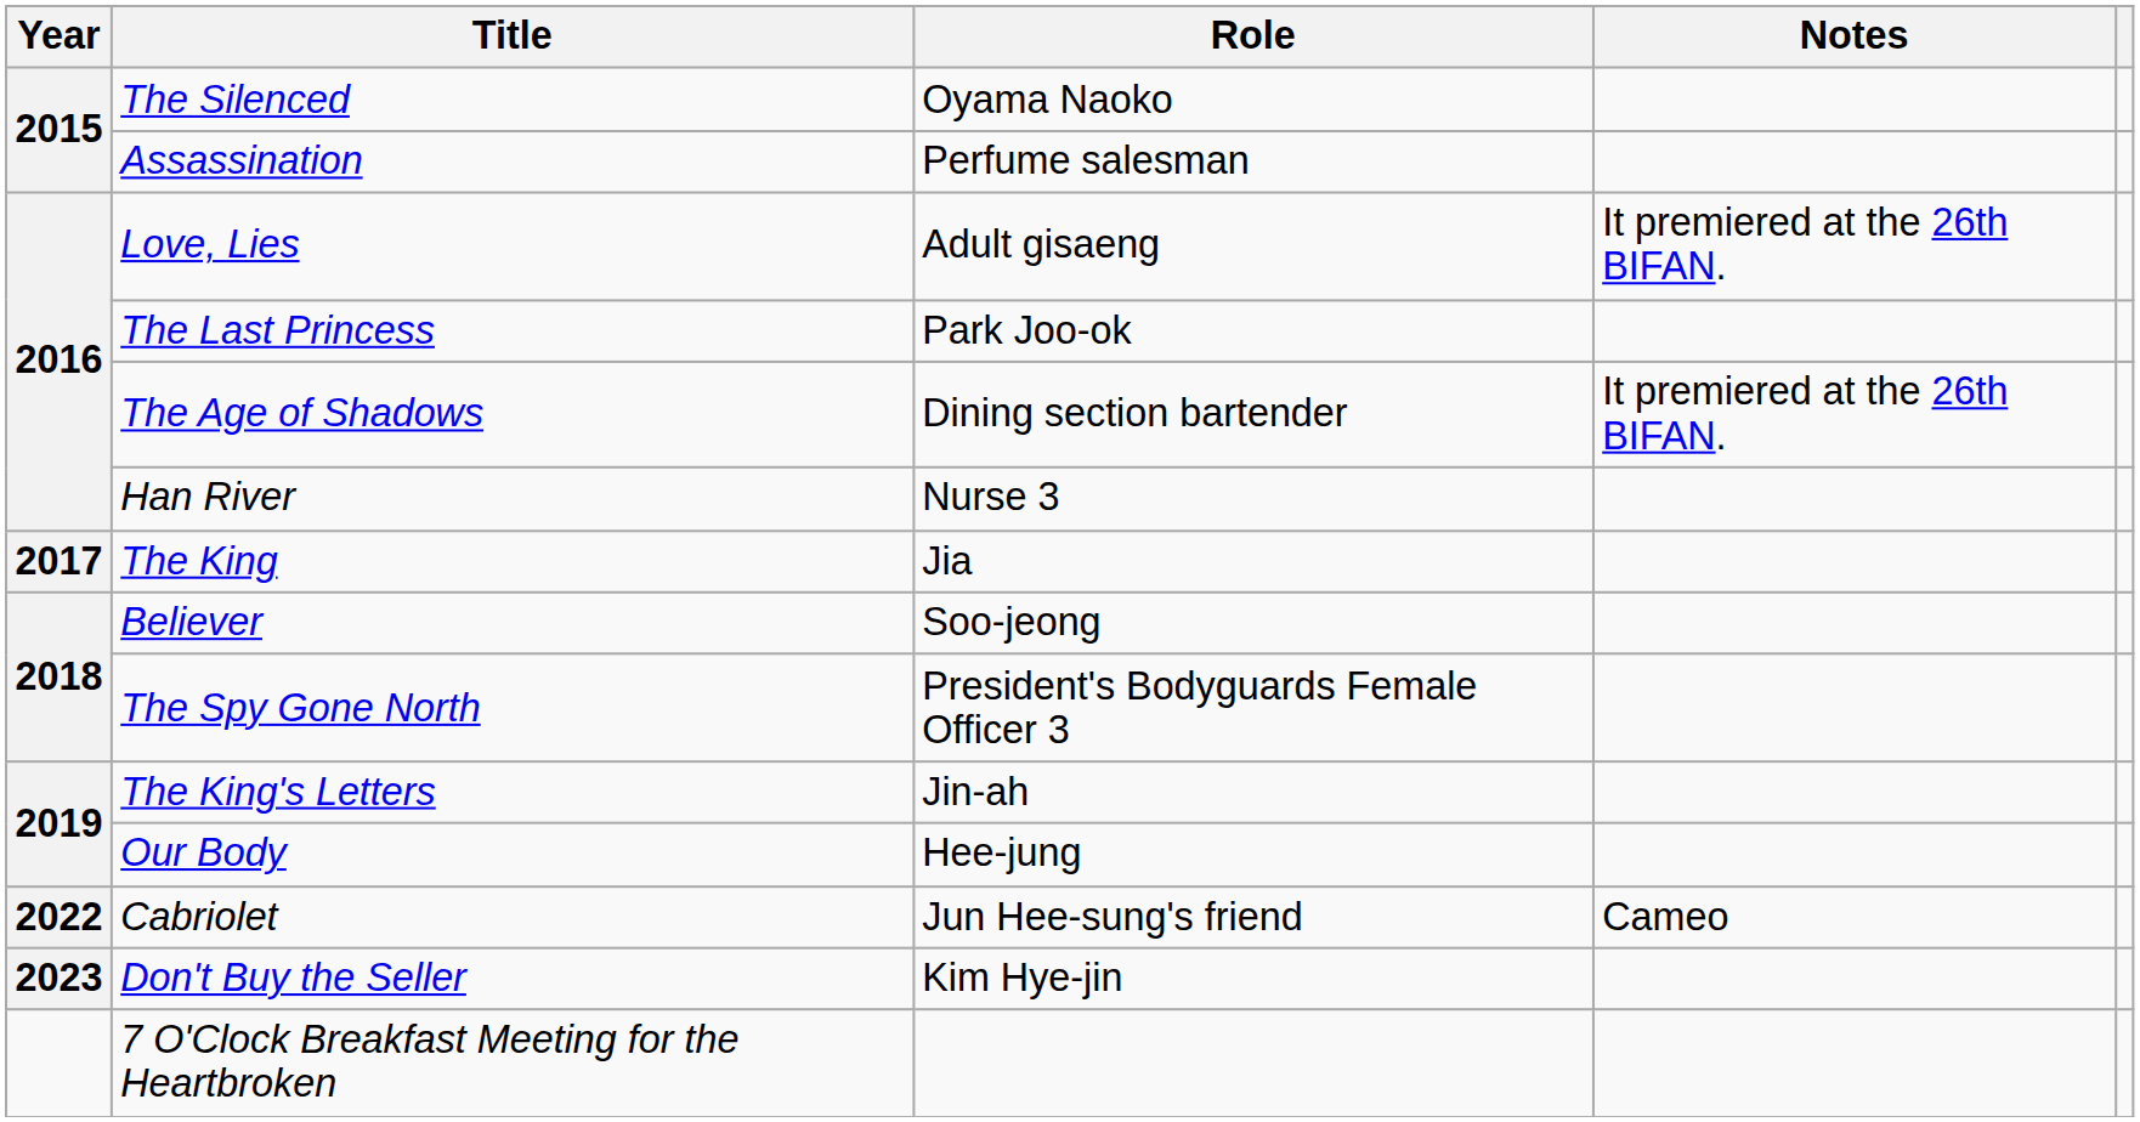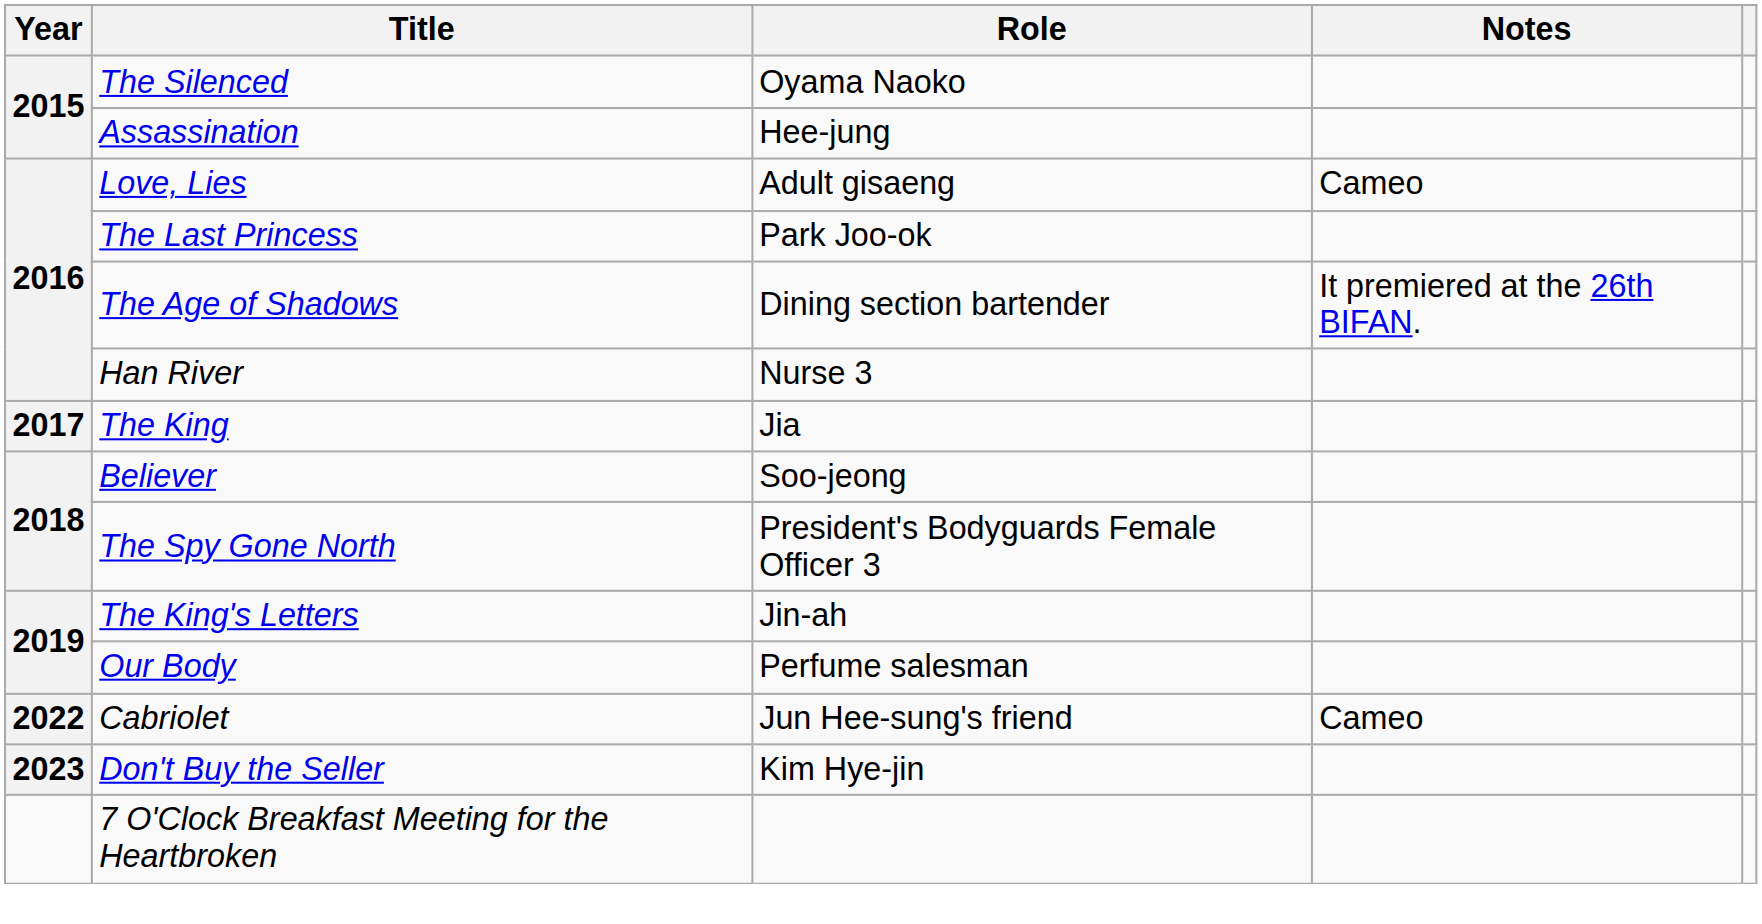 <table class="wikitable plainrowheaders sortable">
 <tr>
 <th scope="col">Year</th>
 <th scope="col">Title</th>
 <th scope="col">Role</th>
 <th scope="col">Notes</th>
 <th scope="col" class="unsortable"></th>
 </tr>
 <tr>
 <th scope="row" rowspan="2">2015</th>
 <td><em><a href='#'>The Silenced</a></em></td>
 <td>Oyama Naoko</td>
 <td></td>
 <td style="text-align:center"></td>
 </tr>
 <tr>
 <td><em><a href='#'>Assassination</a></em></td>
-<td>Perfume salesman</td>
+<td>Hee-jung</td>
 <td></td>
 <td style="text-align:center"></td>
 </tr>
 <tr>
 <th scope="row"  rowspan="4">2016</th>
 <td><em><a href='#'>Love, Lies</a></em></td>
 <td>Adult gisaeng</td>
-<td>It premiered at the <a href='#'>26th BIFAN</a>.</td>
+<td>Cameo</td>
 <td style="text-align:center"></td>
 </tr>
 <tr>
 <td><em><a href='#'>The Last Princess</a></em></td>
 <td>Park Joo-ok</td>
 <td></td>
 <td style="text-align:center"></td>
 </tr>
 <tr>
 <td><em><a href='#'>The Age of Shadows</a></em></td>
 <td>Dining section bartender</td>
 <td>It premiered at the <a href='#'>26th BIFAN</a>.</td>
 <td style="text-align:center"></td>
 </tr>
 <tr>
 <td><em>Han River</em></td>
 <td>Nurse 3</td>
 <td></td>
 <td style="text-align:center"></td>
 </tr>
 <tr>
 <th scope="row">2017</th>
 <td><em><a href='#'>The King</a></em></td>
 <td>Jia</td>
 <td></td>
 <td style="text-align:center"></td>
 </tr>
 <tr>
 <th scope="row" rowspan="2">2018</th>
 <td><em><a href='#'>Believer</a></em></td>
 <td>Soo-jeong</td>
 <td></td>
 <td style="text-align:center"></td>
 </tr>
 <tr>
 <td><em><a href='#'>The Spy Gone North</a></em></td>
 <td>President's Bodyguards Female Officer 3</td>
 <td></td>
 <td style="text-align:center"></td>
 </tr>
 <tr>
 <th scope="row" rowspan="2">2019</th>
 <td><em><a href='#'>The King's Letters</a></em></td>
 <td>Jin-ah</td>
 <td></td>
 <td style="text-align:center"></td>
 </tr>
 <tr>
 <td><em><a href='#'>Our Body</a></em></td>
-<td>Hee-jung</td>
+<td>Perfume salesman</td>
 <td></td>
 <td style="text-align:center"></td>
 </tr>
 <tr>
 <th scope="row">2022</th>
 <td><em>Cabriolet</em></td>
 <td>Jun Hee-sung's friend</td>
 <td>Cameo</td>
 <td style="text-align:center"></td>
 </tr>
 <tr>
 <th scope="row">2023</th>
 <td><em><a href='#'>Don't Buy the Seller</a></em></td>
 <td>Kim Hye-jin</td>
 <td></td>
 <td style="text-align:center"></td>
 </tr>
 <tr>
 <td></td>
 <td><em>7 O'Clock Breakfast Meeting for the Heartbroken</em></td>
 <td></td>
 <td></td>
 <td style="text-align:center"></td>
 </tr>
 </table>
